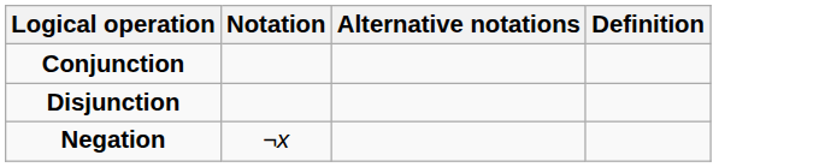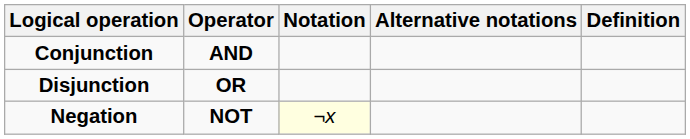 <table class="wikitable" style="text-align: center">
 <tr>
 <th>Logical operation</th>
+<th>Operator</th>
 <th>Notation</th>
 <th>Alternative notations</th>
 <th>Definition</th>
 </tr>
 <tr>
 <td><strong>Conjunction</strong></td>
+<td><strong>AND</strong></td>
 <td></td>
 <td></td>
 <td></td>
 </tr>
 <tr>
 <td><strong>Disjunction</strong></td>
+<td><strong>OR</strong></td>
 <td></td>
 <td></td>
 <td></td>
 </tr>
 <tr>
 <td><strong>Negation</strong></td>
-<td>¬<em>x</em></td>
+<td><strong>NOT</strong></td>
+<td style="background: lightyellow;">¬<em>x</em></td>
 <td></td>
 <td></td>
 </tr>
 </table>
